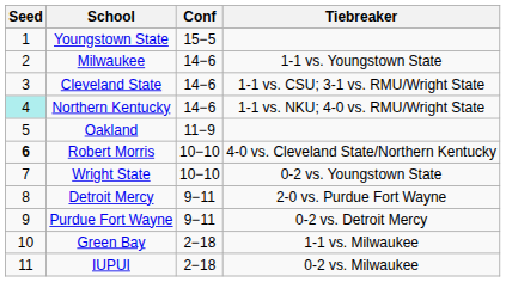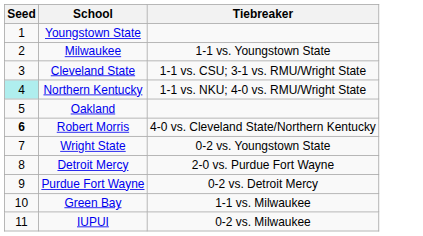 <table class="wikitable" style="white-space:nowrap; font-size:90%;text-align:center">
 <tr>
 <th>Seed</th>
 <th>School</th>
-<th>Conf</th>
 <th>Tiebreaker</th>
 </tr>
 <tr>
 <td>1</td>
 <td align="center"><a href='#'>Youngstown State</a></td>
-<td>15−5</td>
 <td></td>
 </tr>
 <tr>
 <td>2</td>
 <td align="center"><a href='#'>Milwaukee</a></td>
-<td>14−6</td>
 <td>1-1 vs. Youngstown State</td>
 </tr>
 <tr>
 <td>3</td>
 <td align="center"><a href='#'>Cleveland State</a></td>
-<td>14−6</td>
 <td>1-1 vs. CSU; 3-1 vs. RMU/Wright State</td>
 </tr>
 <tr>
 <td style="background: paleturquoise;">4</td>
 <td align="center"><a href='#'>Northern Kentucky</a></td>
-<td>14−6</td>
 <td>1-1 vs. NKU; 4-0 vs. RMU/Wright State</td>
 </tr>
 <tr>
 <td>5</td>
 <td align="center"><a href='#'>Oakland</a></td>
-<td>11−9</td>
 <td></td>
 </tr>
 <tr>
 <td><strong>6</strong></td>
 <td align="center"><a href='#'>Robert Morris</a></td>
-<td>10−10</td>
 <td>4-0 vs. Cleveland State/Northern Kentucky</td>
 </tr>
 <tr>
 <td>7</td>
 <td align="center"><a href='#'>Wright State</a></td>
-<td>10−10</td>
 <td>0-2 vs. Youngstown State</td>
 </tr>
 <tr>
 <td>8</td>
 <td align="center"><a href='#'>Detroit Mercy</a></td>
-<td>9−11</td>
 <td>2-0 vs. Purdue Fort Wayne</td>
 </tr>
 <tr>
 <td>9</td>
 <td align="center"><a href='#'>Purdue Fort Wayne</a></td>
-<td>9−11</td>
 <td>0-2 vs. Detroit Mercy</td>
 </tr>
 <tr>
 <td>10</td>
 <td align="center"><a href='#'>Green Bay</a></td>
-<td>2−18</td>
 <td>1-1 vs. Milwaukee</td>
 </tr>
 <tr>
 <td>11</td>
 <td align="center"><a href='#'>IUPUI</a></td>
-<td>2−18</td>
 <td>0-2 vs. Milwaukee</td>
 </tr>
 </table>
